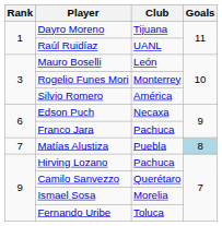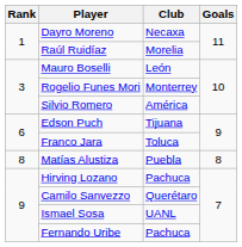 <table class="wikitable">
 <tr>
 <th>Rank</th>
 <th>Player</th>
 <th>Club</th>
 <th>Goals</th>
 </tr>
 <tr>
 <td align=center rowspan=2>1</td>
 <td> <a href='#'>Dayro Moreno</a></td>
-<td><a href='#'>Tijuana</a></td>
+<td><a href='#'>Necaxa</a></td>
 <td align=center rowspan=2>11</td>
 </tr>
 <tr>
 <td> <a href='#'>Raúl Ruidíaz</a></td>
-<td><a href='#'>UANL</a></td>
+<td><a href='#'>Morelia</a></td>
 </tr>
 <tr>
 <td align=center rowspan=3>3</td>
 <td> <a href='#'>Mauro Boselli</a></td>
 <td><a href='#'>León</a></td>
 <td align=center rowspan=3>10</td>
 </tr>
 <tr>
 <td> <a href='#'>Rogelio Funes Mori</a></td>
 <td><a href='#'>Monterrey</a></td>
 </tr>
 <tr>
 <td> <a href='#'>Silvio Romero</a></td>
 <td><a href='#'>América</a></td>
 </tr>
 <tr>
 <td align=center rowspan=2>6</td>
 <td> <a href='#'>Edson Puch</a></td>
-<td><a href='#'>Necaxa</a></td>
+<td><a href='#'>Tijuana</a></td>
 <td align=center rowspan=2>9</td>
 </tr>
 <tr>
 <td> <a href='#'>Franco Jara</a></td>
-<td><a href='#'>Pachuca</a></td>
+<td><a href='#'>Toluca</a></td>
 </tr>
 <tr>
-<td align=center rowspan=1>7</td>
+<td align=center rowspan=1>8</td>
 <td> <a href='#'>Matías Alustiza</a></td>
 <td><a href='#'>Puebla</a></td>
-<td align=center rowspan=1 style="background: lightblue;">8</td>
+<td align=center rowspan=1>8</td>
 </tr>
 <tr>
 <td align=center rowspan=4>9</td>
 <td> <a href='#'>Hirving Lozano</a></td>
 <td><a href='#'>Pachuca</a></td>
 <td align=center rowspan=4>7</td>
 </tr>
 <tr>
 <td> <a href='#'>Camilo Sanvezzo</a></td>
 <td><a href='#'>Querétaro</a></td>
 </tr>
 <tr>
 <td> <a href='#'>Ismael Sosa</a></td>
-<td><a href='#'>Morelia</a></td>
+<td><a href='#'>UANL</a></td>
 </tr>
 <tr>
 <td> <a href='#'>Fernando Uribe</a></td>
-<td><a href='#'>Toluca</a></td>
+<td><a href='#'>Pachuca</a></td>
 </tr>
 </table>
